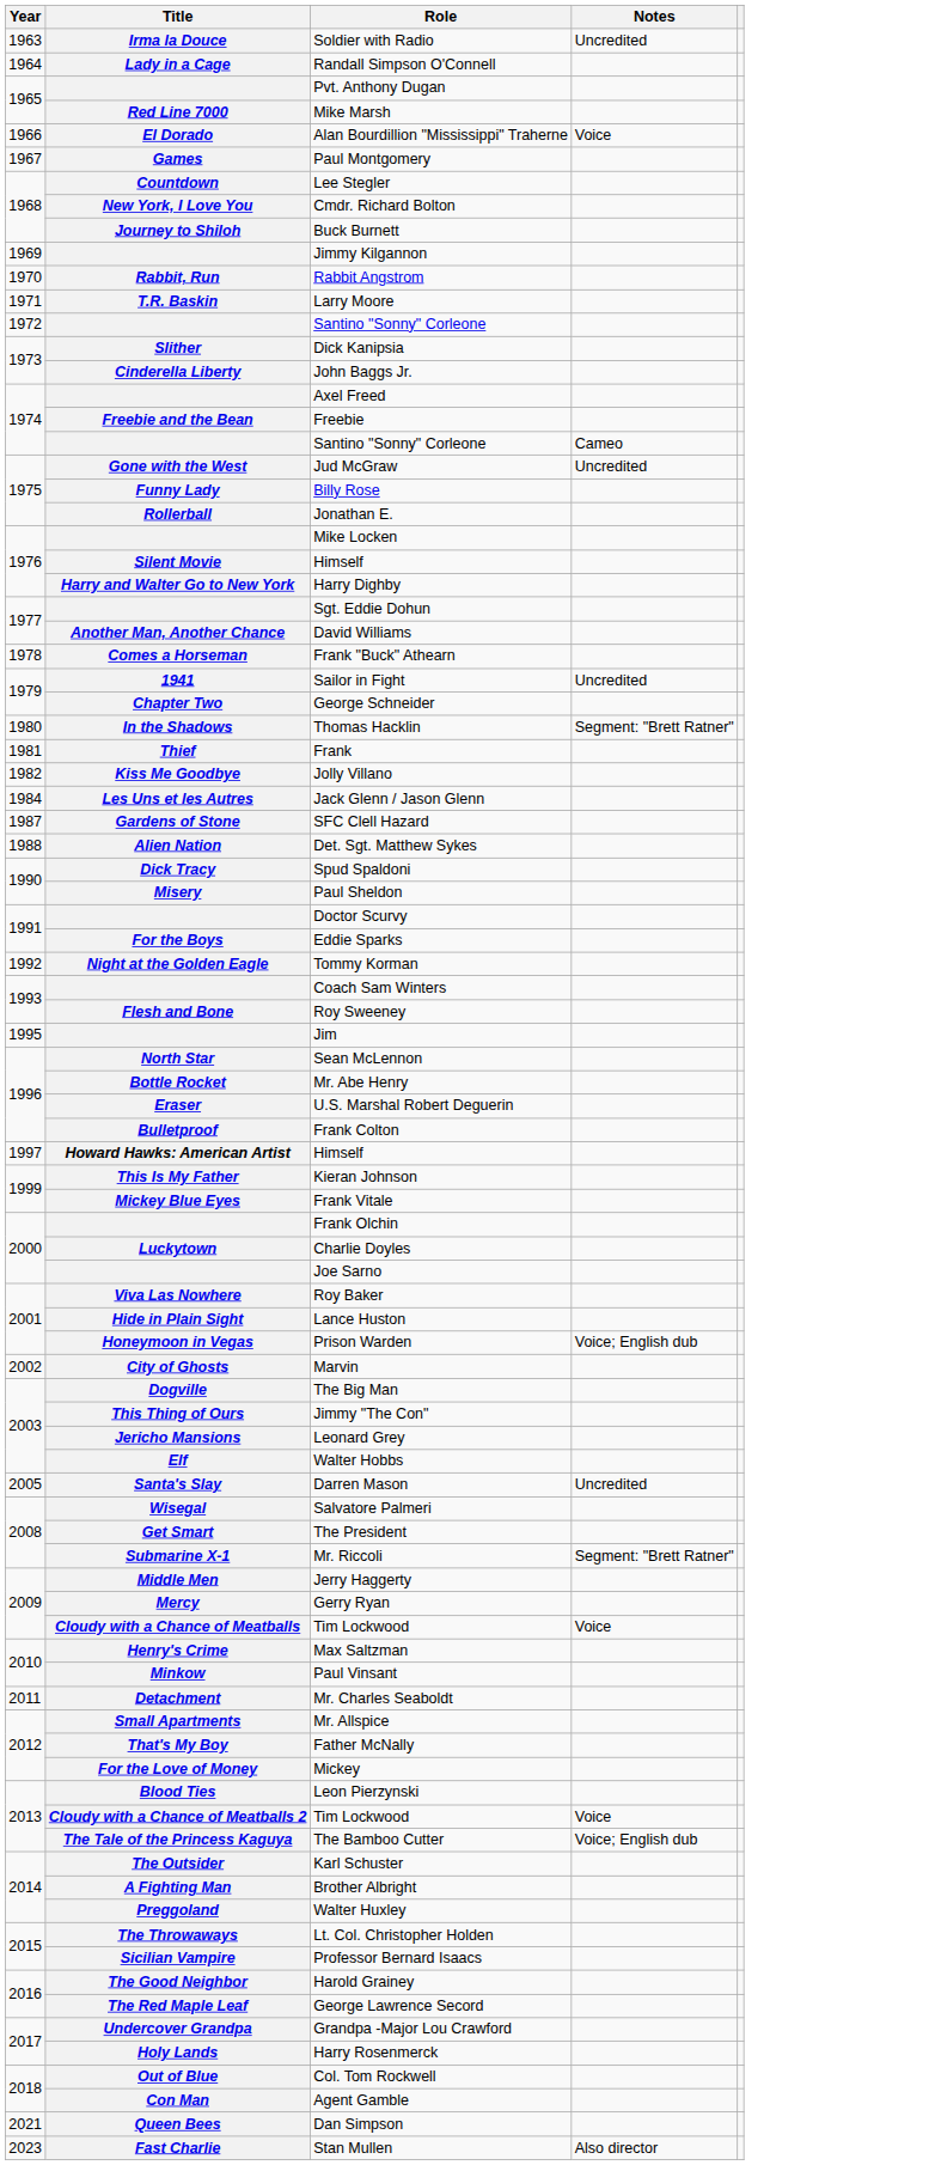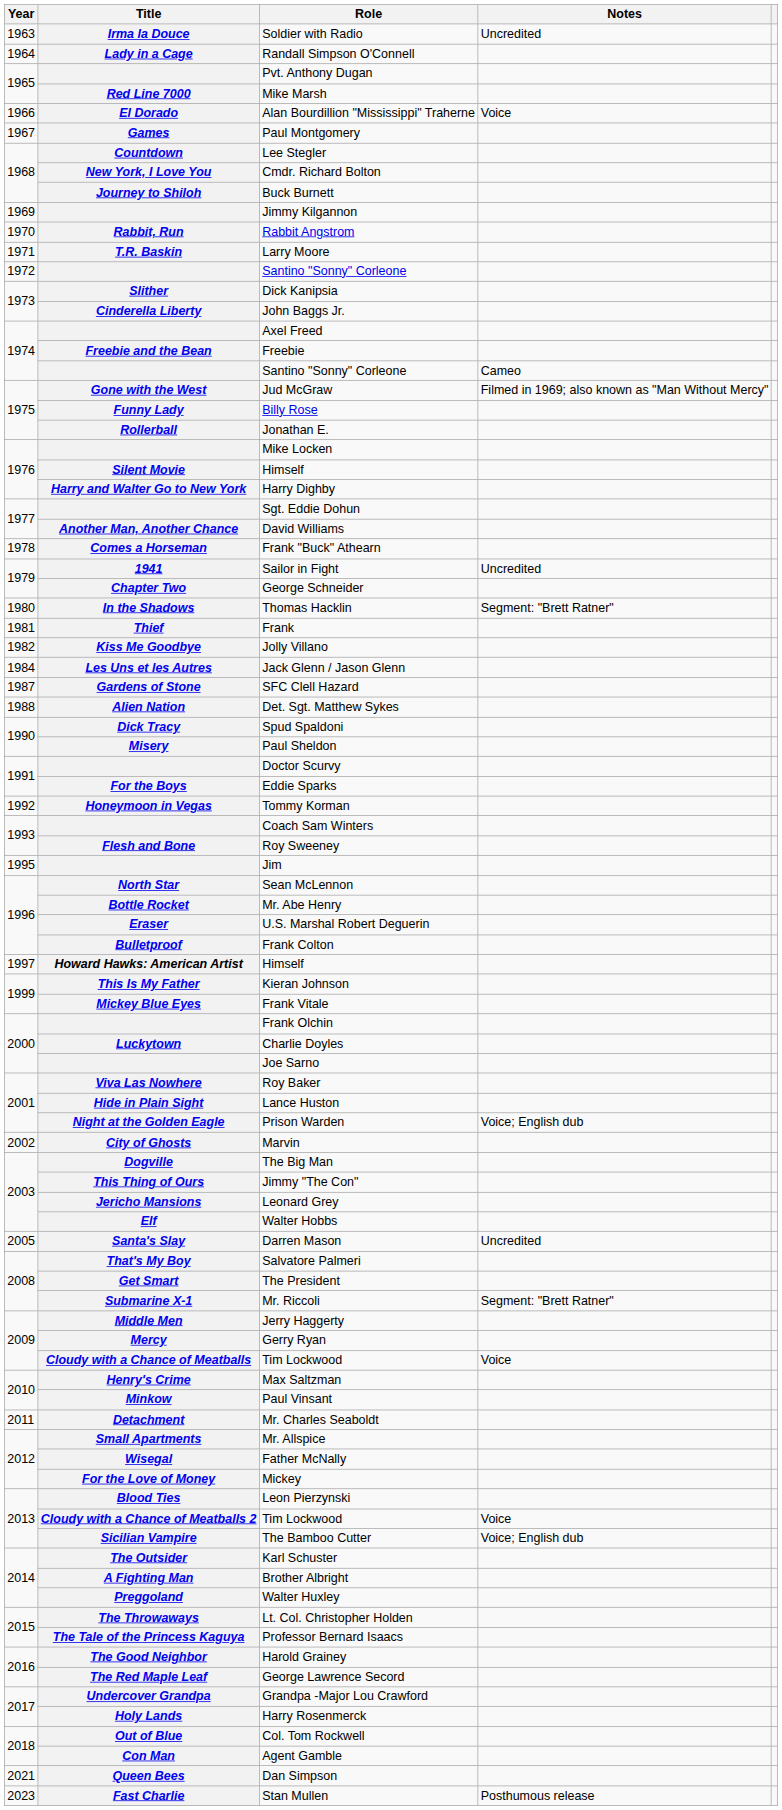 <table class="wikitable plainrowheaders sortable">
 <tr>
 <th scope="col">Year</th>
 <th scope="col">Title</th>
 <th scope="col">Role</th>
 <th scope="col" class="unsortable">Notes</th>
 <th></th>
 </tr>
 <tr>
 <td>1963</td>
 <th scope="row"><em><a href='#'>Irma la Douce</a></em></th>
 <td>Soldier with Radio</td>
 <td>Uncredited</td>
 <td></td>
 </tr>
 <tr>
 <td>1964</td>
 <th scope="row"><em><a href='#'>Lady in a Cage</a></em></th>
 <td>Randall Simpson O'Connell</td>
 <td></td>
 <td></td>
 </tr>
 <tr>
 <td rowspan="2">1965</td>
 <th scope="row"></th>
 <td>Pvt. Anthony Dugan</td>
 <td></td>
 <td></td>
 </tr>
 <tr>
 <th scope="row"><em><a href='#'>Red Line 7000</a></em></th>
 <td>Mike Marsh</td>
 <td></td>
 <td></td>
 </tr>
 <tr>
 <td>1966</td>
 <th scope="row"><em><a href='#'>El Dorado</a></em></th>
 <td>Alan Bourdillion "Mississippi" Traherne</td>
 <td>Voice</td>
 <td></td>
 </tr>
 <tr>
 <td>1967</td>
 <th scope="row"><em><a href='#'>Games</a></em></th>
 <td>Paul Montgomery</td>
 <td></td>
 <td></td>
 </tr>
 <tr>
 <td rowspan="3">1968</td>
 <th scope="row"><em><a href='#'>Countdown</a></em></th>
 <td>Lee Stegler</td>
 <td></td>
 <td></td>
 </tr>
 <tr>
 <th scope="row"><em><a href='#'>New York, I Love You</a></em></th>
 <td>Cmdr. Richard Bolton</td>
 <td></td>
 <td></td>
 </tr>
 <tr>
 <th scope="row"><em><a href='#'>Journey to Shiloh</a></em></th>
 <td>Buck Burnett</td>
 <td></td>
 <td></td>
 </tr>
 <tr>
 <td>1969</td>
 <th scope="row"></th>
 <td>Jimmy Kilgannon</td>
 <td></td>
 <td></td>
 </tr>
 <tr>
 <td>1970</td>
 <th scope="row"><em><a href='#'>Rabbit, Run</a></em></th>
 <td><a href='#'>Rabbit Angstrom</a></td>
 <td></td>
 <td></td>
 </tr>
 <tr>
 <td>1971</td>
 <th scope="row"><em><a href='#'>T.R. Baskin</a></em></th>
 <td>Larry Moore</td>
 <td></td>
 <td></td>
 </tr>
 <tr>
 <td>1972</td>
 <th scope="row"></th>
 <td><a href='#'>Santino "Sonny" Corleone</a></td>
 <td></td>
 <td></td>
 </tr>
 <tr>
 <td rowspan="2">1973</td>
 <th scope="row"><em><a href='#'>Slither</a></em></th>
 <td>Dick Kanipsia</td>
 <td></td>
 <td></td>
 </tr>
 <tr>
 <th scope="row"><em><a href='#'>Cinderella Liberty</a></em></th>
 <td>John Baggs Jr.</td>
 <td></td>
 <td></td>
 </tr>
 <tr>
 <td rowspan="3">1974</td>
 <th scope="row"></th>
 <td>Axel Freed</td>
 <td></td>
 <td></td>
 </tr>
 <tr>
 <th scope="row"><em><a href='#'>Freebie and the Bean</a></em></th>
 <td>Freebie</td>
 <td></td>
 <td></td>
 </tr>
 <tr>
 <th scope="row"></th>
 <td>Santino "Sonny" Corleone</td>
 <td>Cameo</td>
 <td></td>
 </tr>
 <tr>
 <td rowspan="3">1975</td>
 <th scope="row"><em><a href='#'>Gone with the West</a></em></th>
 <td>Jud McGraw</td>
-<td>Uncredited</td>
+<td>Filmed in 1969; also known as "Man Without Mercy"</td>
 <td></td>
 </tr>
 <tr>
 <th scope="row"><em><a href='#'>Funny Lady</a></em></th>
 <td><a href='#'>Billy Rose</a></td>
 <td></td>
 <td></td>
 </tr>
 <tr>
 <th scope="row"><em><a href='#'>Rollerball</a></em></th>
 <td>Jonathan E.</td>
 <td></td>
 <td></td>
 </tr>
 <tr>
 <td rowspan="3">1976</td>
 <th scope="row"></th>
 <td>Mike Locken</td>
 <td></td>
 <td></td>
 </tr>
 <tr>
 <th scope="row"><em><a href='#'>Silent Movie</a></em></th>
 <td>Himself</td>
 <td></td>
 <td></td>
 </tr>
 <tr>
 <th scope="row"><em><a href='#'>Harry and Walter Go to New York</a></em></th>
 <td>Harry Dighby</td>
 <td></td>
 <td></td>
 </tr>
 <tr>
 <td rowspan="2">1977</td>
 <th scope="row"></th>
 <td>Sgt. Eddie Dohun</td>
 <td></td>
 <td></td>
 </tr>
 <tr>
 <th scope="row"><em><a href='#'>Another Man, Another Chance</a></em></th>
 <td>David Williams</td>
 <td></td>
 <td></td>
 </tr>
 <tr>
 <td>1978</td>
 <th scope="row"><em><a href='#'>Comes a Horseman</a></em></th>
 <td>Frank "Buck" Athearn</td>
 <td></td>
 <td></td>
 </tr>
 <tr>
 <td rowspan="2">1979</td>
 <th scope="row"><em><a href='#'>1941</a></em></th>
 <td>Sailor in Fight</td>
 <td>Uncredited</td>
 <td></td>
 </tr>
 <tr>
 <th scope="row"><em><a href='#'>Chapter Two</a></em></th>
 <td>George Schneider</td>
 <td></td>
 <td></td>
 </tr>
 <tr>
 <td>1980</td>
 <th scope="row"><em><a href='#'>In the Shadows</a></em></th>
 <td>Thomas Hacklin</td>
 <td>Segment: "Brett Ratner"</td>
 <td></td>
 </tr>
 <tr>
 <td>1981</td>
 <th scope="row"><em><a href='#'>Thief</a></em></th>
 <td>Frank</td>
 <td></td>
 <td></td>
 </tr>
 <tr>
 <td>1982</td>
 <th scope="row"><em><a href='#'>Kiss Me Goodbye</a></em></th>
 <td>Jolly Villano</td>
 <td></td>
 <td></td>
 </tr>
 <tr>
 <td>1984</td>
 <th scope="row"><em><a href='#'>Les Uns et les Autres</a></em></th>
 <td>Jack Glenn / Jason Glenn</td>
 <td></td>
 <td></td>
 </tr>
 <tr>
 <td>1987</td>
 <th scope="row"><em><a href='#'>Gardens of Stone</a></em></th>
 <td>SFC Clell Hazard</td>
 <td></td>
 <td></td>
 </tr>
 <tr>
 <td>1988</td>
 <th scope="row"><em><a href='#'>Alien Nation</a></em></th>
 <td>Det. Sgt. Matthew Sykes</td>
 <td></td>
 <td></td>
 </tr>
 <tr>
 <td rowspan="2">1990</td>
 <th scope="row"><em><a href='#'>Dick Tracy</a></em></th>
 <td>Spud Spaldoni</td>
 <td></td>
 <td></td>
 </tr>
 <tr>
 <th scope="row"><em><a href='#'>Misery</a></em></th>
 <td>Paul Sheldon</td>
 <td></td>
 <td></td>
 </tr>
 <tr>
 <td rowspan="2">1991</td>
 <th scope="row"></th>
 <td>Doctor Scurvy</td>
 <td></td>
 <td></td>
 </tr>
 <tr>
 <th scope="row"><em><a href='#'>For the Boys</a></em></th>
 <td>Eddie Sparks</td>
 <td></td>
 <td></td>
 </tr>
 <tr>
 <td>1992</td>
-<th scope="row"><em><a href='#'>Night at the Golden Eagle</a></em></th>
+<th scope="row"><em><a href='#'>Honeymoon in Vegas</a></em></th>
 <td>Tommy Korman</td>
 <td></td>
 <td></td>
 </tr>
 <tr>
 <td rowspan="2">1993</td>
 <th scope="row"></th>
 <td>Coach Sam Winters</td>
 <td></td>
 <td></td>
 </tr>
 <tr>
 <th scope="row"><em><a href='#'>Flesh and Bone</a></em></th>
 <td>Roy Sweeney</td>
 <td></td>
 <td></td>
 </tr>
 <tr>
 <td>1995</td>
 <th scope="row"></th>
 <td>Jim</td>
 <td></td>
 <td></td>
 </tr>
 <tr>
 <td rowspan="4">1996</td>
 <th scope="row"><em><a href='#'>North Star</a></em></th>
 <td>Sean McLennon</td>
 <td></td>
 <td></td>
 </tr>
 <tr>
 <th scope="row"><em><a href='#'>Bottle Rocket</a></em></th>
 <td>Mr. Abe Henry</td>
 <td></td>
 <td></td>
 </tr>
 <tr>
 <th scope="row"><em><a href='#'>Eraser</a></em></th>
 <td>U.S. Marshal Robert Deguerin</td>
 <td></td>
 <td></td>
 </tr>
 <tr>
 <th scope="row"><em><a href='#'>Bulletproof</a></em></th>
 <td>Frank Colton</td>
 <td></td>
 <td></td>
 </tr>
 <tr>
 <td>1997</td>
 <th scope="row"><em>Howard Hawks: American Artist</em></th>
 <td>Himself</td>
 <td></td>
 <td></td>
 </tr>
 <tr>
 <td rowspan="2">1999</td>
 <th scope="row"><em><a href='#'>This Is My Father</a></em></th>
 <td>Kieran Johnson</td>
 <td></td>
 <td></td>
 </tr>
 <tr>
 <th scope="row"><em><a href='#'>Mickey Blue Eyes</a></em></th>
 <td>Frank Vitale</td>
 <td></td>
 <td></td>
 </tr>
 <tr>
 <td rowspan="3">2000</td>
 <th scope="row"></th>
 <td>Frank Olchin</td>
 <td></td>
 <td></td>
 </tr>
 <tr>
 <th scope="row"><em><a href='#'>Luckytown</a></em></th>
 <td>Charlie Doyles</td>
 <td></td>
 <td></td>
 </tr>
 <tr>
 <th scope="row"></th>
 <td>Joe Sarno</td>
 <td></td>
 <td></td>
 </tr>
 <tr>
 <td rowspan="3">2001</td>
 <th scope="row"><em><a href='#'>Viva Las Nowhere</a></em></th>
 <td>Roy Baker</td>
 <td></td>
 <td></td>
 </tr>
 <tr>
 <th scope="row"><em><a href='#'>Hide in Plain Sight</a></em></th>
 <td>Lance Huston</td>
 <td></td>
 <td></td>
 </tr>
 <tr>
-<th scope="row"><em><a href='#'>Honeymoon in Vegas</a></em></th>
+<th scope="row"><em><a href='#'>Night at the Golden Eagle</a></em></th>
 <td>Prison Warden</td>
 <td>Voice; English dub</td>
 <td></td>
 </tr>
 <tr>
 <td>2002</td>
 <th scope="row"><em><a href='#'>City of Ghosts</a></em></th>
 <td>Marvin</td>
 <td></td>
 <td></td>
 </tr>
 <tr>
 <td rowspan="4">2003</td>
 <th scope="row"><em><a href='#'>Dogville</a></em></th>
 <td>The Big Man</td>
 <td></td>
 <td></td>
 </tr>
 <tr>
 <th scope="row"><em><a href='#'>This Thing of Ours</a></em></th>
 <td>Jimmy "The Con"</td>
 <td></td>
 <td></td>
 </tr>
 <tr>
 <th scope="row"><em><a href='#'>Jericho Mansions</a></em></th>
 <td>Leonard Grey</td>
 <td></td>
 <td></td>
 </tr>
 <tr>
 <th scope="row"><em><a href='#'>Elf</a></em></th>
 <td>Walter Hobbs</td>
 <td></td>
 <td></td>
 </tr>
 <tr>
 <td>2005</td>
 <th scope="row"><em><a href='#'>Santa's Slay</a></em></th>
 <td>Darren Mason</td>
 <td>Uncredited</td>
 <td></td>
 </tr>
 <tr>
 <td rowspan="3">2008</td>
-<th scope="row"><em><a href='#'>Wisegal</a></em></th>
+<th scope="row"><em><a href='#'>That's My Boy</a></em></th>
 <td>Salvatore Palmeri</td>
 <td></td>
 <td></td>
 </tr>
 <tr>
 <th scope="row"><em><a href='#'>Get Smart</a></em></th>
 <td>The President</td>
 <td></td>
 <td></td>
 </tr>
 <tr>
 <th scope="row"><em><a href='#'>Submarine X-1</a></em></th>
 <td>Mr. Riccoli</td>
 <td>Segment: "Brett Ratner"</td>
 <td></td>
 </tr>
 <tr>
 <td rowspan="3">2009</td>
 <th scope="row"><em><a href='#'>Middle Men</a></em></th>
 <td>Jerry Haggerty</td>
 <td></td>
 <td></td>
 </tr>
 <tr>
 <th scope="row"><em><a href='#'>Mercy</a></em></th>
 <td>Gerry Ryan</td>
 <td></td>
 <td></td>
 </tr>
 <tr>
 <th scope="row"><em><a href='#'>Cloudy with a Chance of Meatballs</a></em></th>
 <td>Tim Lockwood</td>
 <td>Voice</td>
 <td></td>
 </tr>
 <tr>
 <td rowspan="2">2010</td>
 <th scope="row"><em><a href='#'>Henry's Crime</a></em></th>
 <td>Max Saltzman</td>
 <td></td>
 <td></td>
 </tr>
 <tr>
 <th scope="row"><em><a href='#'>Minkow</a></em></th>
 <td>Paul Vinsant</td>
 <td></td>
 <td></td>
 </tr>
 <tr>
 <td>2011</td>
 <th scope="row"><em><a href='#'>Detachment</a></em></th>
 <td>Mr. Charles Seaboldt</td>
 <td></td>
 <td></td>
 </tr>
 <tr>
 <td rowspan="3">2012</td>
 <th scope="row"><em><a href='#'>Small Apartments</a></em></th>
 <td>Mr. Allspice</td>
 <td></td>
 <td></td>
 </tr>
 <tr>
-<th scope="row"><em><a href='#'>That's My Boy</a></em></th>
+<th scope="row"><em><a href='#'>Wisegal</a></em></th>
 <td>Father McNally</td>
 <td></td>
 <td></td>
 </tr>
 <tr>
 <th scope="row"><em><a href='#'>For the Love of Money</a></em></th>
 <td>Mickey</td>
 <td></td>
 <td></td>
 </tr>
 <tr>
 <td rowspan="3">2013</td>
 <th scope="row"><em><a href='#'>Blood Ties</a></em></th>
 <td>Leon Pierzynski</td>
 <td></td>
 <td></td>
 </tr>
 <tr>
 <th scope="row"><em><a href='#'>Cloudy with a Chance of Meatballs 2</a></em></th>
 <td>Tim Lockwood</td>
 <td>Voice</td>
 <td></td>
 </tr>
 <tr>
-<th scope="row"><em><a href='#'>The Tale of the Princess Kaguya</a></em></th>
+<th scope="row"><em><a href='#'>Sicilian Vampire</a></em></th>
 <td>The Bamboo Cutter</td>
 <td>Voice; English dub</td>
 <td></td>
 </tr>
 <tr>
 <td rowspan="3">2014</td>
 <th scope="row"><em><a href='#'>The Outsider</a></em></th>
 <td>Karl Schuster</td>
 <td></td>
 <td></td>
 </tr>
 <tr>
 <th scope="row"><em><a href='#'>A Fighting Man</a></em></th>
 <td>Brother Albright</td>
 <td></td>
 <td></td>
 </tr>
 <tr>
 <th scope="row"><em><a href='#'>Preggoland</a></em></th>
 <td>Walter Huxley</td>
 <td></td>
 <td></td>
 </tr>
 <tr>
 <td rowspan="2">2015</td>
 <th scope="row"><em><a href='#'>The Throwaways</a></em></th>
 <td>Lt. Col. Christopher Holden</td>
 <td></td>
 <td></td>
 </tr>
 <tr>
-<th scope="row"><em><a href='#'>Sicilian Vampire</a></em></th>
+<th scope="row"><em><a href='#'>The Tale of the Princess Kaguya</a></em></th>
 <td>Professor Bernard Isaacs</td>
 <td></td>
 <td></td>
 </tr>
 <tr>
 <td rowspan="2">2016</td>
 <th scope="row"><em><a href='#'>The Good Neighbor</a></em></th>
 <td>Harold Grainey</td>
 <td></td>
 <td></td>
 </tr>
 <tr>
 <th scope="row"><em><a href='#'>The Red Maple Leaf</a></em></th>
 <td>George Lawrence Secord</td>
 <td></td>
 <td></td>
 </tr>
 <tr>
 <td rowspan="2">2017</td>
 <th scope="row"><em><a href='#'>Undercover Grandpa</a></em></th>
 <td>Grandpa -Major Lou Crawford</td>
 <td></td>
 <td></td>
 </tr>
 <tr>
 <th scope="row"><em><a href='#'>Holy Lands</a></em></th>
 <td>Harry Rosenmerck</td>
 <td></td>
 <td></td>
 </tr>
 <tr>
 <td rowspan="2">2018</td>
 <th scope="row"><em><a href='#'>Out of Blue</a></em></th>
 <td>Col. Tom Rockwell</td>
 <td></td>
 <td></td>
 </tr>
 <tr>
 <th scope="row"><em><a href='#'>Con Man</a></em></th>
 <td>Agent Gamble</td>
 <td></td>
 <td></td>
 </tr>
 <tr>
 <td>2021</td>
 <th scope="row"><em><a href='#'>Queen Bees</a></em></th>
 <td>Dan Simpson</td>
 <td></td>
 <td></td>
 </tr>
 <tr>
 <td>2023</td>
 <th scope="row"><em><a href='#'>Fast Charlie</a></em></th>
 <td>Stan Mullen</td>
-<td>Also director</td>
+<td>Posthumous release</td>
 <td></td>
 </tr>
 </table>
